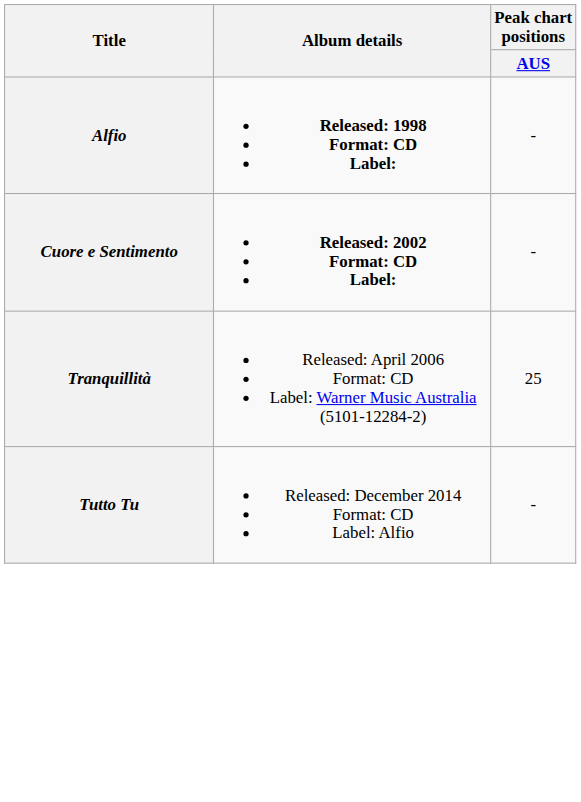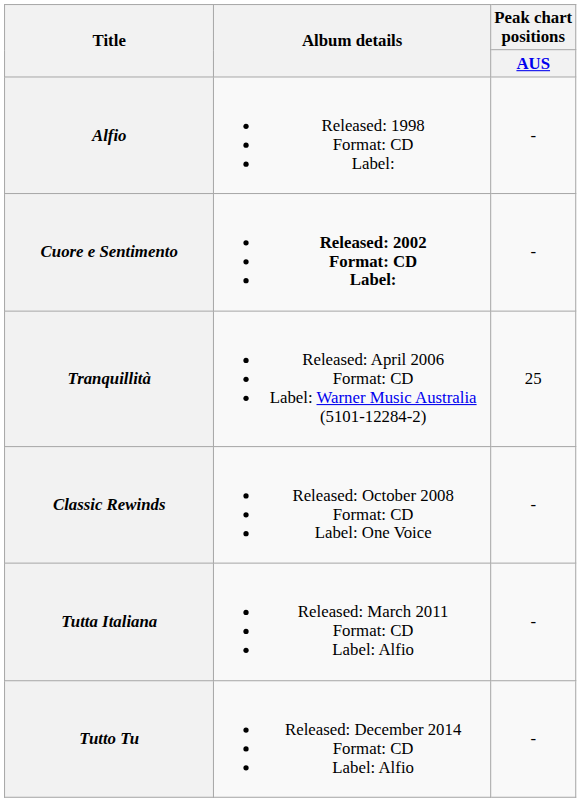 <table class="wikitable plainrowheaders" style="text-align:center;" border="1">
 <tr>
 <th scope="col" rowspan="2" style="width:12em;">Title</th>
 <th scope="col" rowspan="2" style="width:16em;">Album details</th>
 <th scope="col" colspan="1">Peak chart<br>positions</th>
 </tr>
 <tr>
 <th scope="col" style="text-align:center;"><a href='#'>AUS</a><br></th>
 </tr>
 <tr>
 <th scope="row"><em>Alfio</em></th>
-<td><strong><br><ul><li>Released: 1998</li><li>Format: CD</li><li>Label:</li></ul></strong></td>
+<td><br><ul><li>Released: 1998</li><li>Format: CD</li><li>Label:</li></ul></td>
 <td align="center">-</td>
 </tr>
 <tr>
 <th scope="row"><em>Cuore e Sentimento</em></th>
 <td><strong><br><ul><li>Released: 2002</li><li>Format: CD</li><li>Label:</li></ul></strong></td>
 <td align="center">-</td>
 </tr>
 <tr>
 <th scope="row"><em>Tranquillità</em></th>
 <td><br><ul><li>Released: April 2006</li><li>Format: CD</li><li>Label: <a href='#'>Warner Music Australia</a> (5101-12284-2)</li></ul></td>
 <td align="center">25</td>
 </tr>
 <tr>
+<th scope="row"><em>Classic Rewinds</em></th>
+<td><br><ul><li>Released: October 2008</li><li>Format: CD</li><li>Label: One Voice</li></ul></td>
+<td align="center">-</td>
+</tr>
+<tr>
+<th scope="row"><em>Tutta Italiana</em></th>
+<td><br><ul><li>Released: March 2011</li><li>Format: CD</li><li>Label: Alfio</li></ul></td>
+<td align="center">-</td>
+</tr>
+<tr>
 <th scope="row"><em>Tutto Tu</em></th>
 <td><br><ul><li>Released: December 2014</li><li>Format: CD</li><li>Label: Alfio</li></ul></td>
 <td align="center">-</td>
 </tr>
 </table>
